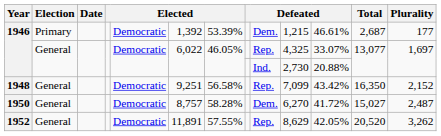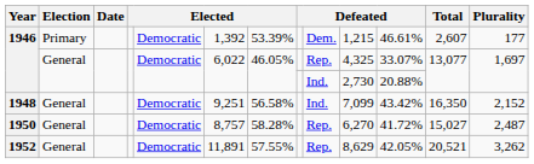 <table class=wikitable>
 <tr>
 <th>Year</th>
 <th>Election</th>
 <th>Date</th>
 <th ! colspan="4">Elected</th>
 <th ! colspan="4">Defeated</th>
 <th>Total</th>
 <th>Plurality</th>
 </tr>
 <tr>
 <th rowspan="3" valign="top">1946</th>
 <td valign="top">Primary</td>
 <td valign="top"></td>
 <td valign="top"></td>
 <td valign="top" ><a href='#'>Democratic</a></td>
 <td valign="top" align="right">1,392</td>
 <td valign="top" align="right">53.39%</td>
 <td valign="top"></td>
 <td><a href='#'>Dem.</a></td>
 <td valign="top" align="right">1,215</td>
 <td valign="top" align="right">46.61%</td>
-<td valign="top" align="right">2,687</td>
+<td valign="top" align="right">2,607</td>
 <td valign="top" align="right">177</td>
 </tr>
 <tr>
 <td rowspan="2" valign="top">General</td>
 <td rowspan="2" valign="top"></td>
 <td rowspan="2" valign="top"></td>
 <td rowspan="2" valign="top" ><a href='#'>Democratic</a></td>
 <td rowspan="2" valign="top" align="right">6,022</td>
 <td rowspan="2" valign="top" align="right">46.05%</td>
 <td valign="top"></td>
 <td><a href='#'>Rep.</a></td>
 <td valign="top" align="right">4,325</td>
 <td valign="top" align="right">33.07%</td>
 <td rowspan="2" valign="top" align="right">13,077</td>
 <td rowspan="2" valign="top" align="right">1,697</td>
 </tr>
 <tr>
 <td valign="top"></td>
 <td><a href='#'>Ind.</a></td>
 <td valign="top" align="right">2,730</td>
 <td valign="top" align="right">20.88%</td>
 </tr>
 <tr>
 <th valign="top">1948</th>
 <td valign="top">General</td>
 <td valign="top"></td>
 <td valign="top"></td>
 <td valign="top" ><a href='#'>Democratic</a></td>
 <td valign="top" align="right">9,251</td>
 <td valign="top" align="right">56.58%</td>
 <td valign="top"></td>
-<td><a href='#'>Rep.</a></td>
+<td><a href='#'>Ind.</a></td>
 <td valign="top" align="right">7,099</td>
 <td valign="top" align="right">43.42%</td>
 <td valign="top" align="right">16,350</td>
 <td valign="top" align="right">2,152</td>
 </tr>
 <tr>
 <th valign="top">1950</th>
 <td valign="top">General</td>
 <td valign="top"></td>
 <td valign="top"></td>
 <td valign="top" ><a href='#'>Democratic</a></td>
 <td valign="top" align="right">8,757</td>
 <td valign="top" align="right">58.28%</td>
 <td valign="top"></td>
-<td><a href='#'>Dem.</a></td>
+<td><a href='#'>Rep.</a></td>
 <td valign="top" align="right">6,270</td>
 <td valign="top" align="right">41.72%</td>
 <td valign="top" align="right">15,027</td>
 <td valign="top" align="right">2,487</td>
 </tr>
 <tr>
 <th valign="top">1952</th>
 <td valign="top">General</td>
 <td valign="top"></td>
 <td valign="top"></td>
 <td valign="top" ><a href='#'>Democratic</a></td>
 <td valign="top" align="right">11,891</td>
 <td valign="top" align="right">57.55%</td>
 <td valign="top"></td>
 <td><a href='#'>Rep.</a></td>
 <td valign="top" align="right">8,629</td>
 <td valign="top" align="right">42.05%</td>
-<td valign="top" align="right">20,520</td>
+<td valign="top" align="right">20,521</td>
 <td valign="top" align="right">3,262</td>
 </tr>
 </table>
